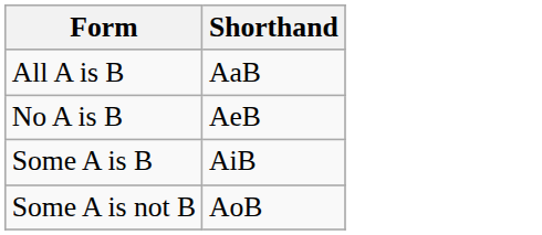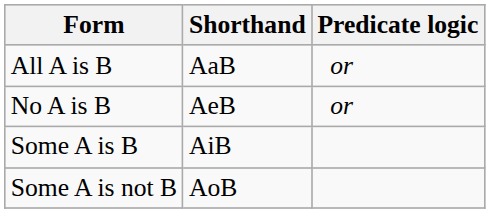 <table class="wikitable">
 <tr>
 <th>Form</th>
 <th>Shorthand</th>
+<th>Predicate logic</th>
 </tr>
 <tr>
 <td>All A is B</td>
 <td>AaB</td>
+<td>  <em>or</em>  </td>
 </tr>
 <tr>
 <td>No A is B</td>
 <td>AeB</td>
+<td>  <em>or</em>  </td>
 </tr>
 <tr>
 <td>Some A is B</td>
 <td>AiB</td>
+<td></td>
 </tr>
 <tr>
 <td>Some A is not B</td>
 <td>AoB</td>
+<td></td>
 </tr>
 </table>
